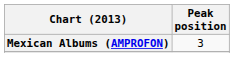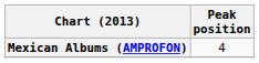 <table class="wikitable sortable plainrowheaders" style="text-align:center">
 <tr>
 <th scope="col">Chart (2013)</th>
 <th scope="col">Peak<br> position</th>
 </tr>
 <tr>
 <th scope="row">Mexican Albums (<a href='#'>AMPROFON</a>)</th>
-<td>3</td>
+<td>4</td>
 </tr>
 <tr>
 </tr>
 <tr>
 </tr>
 <tr>
 </tr>
 <tr>
 </tr>
 </table>
